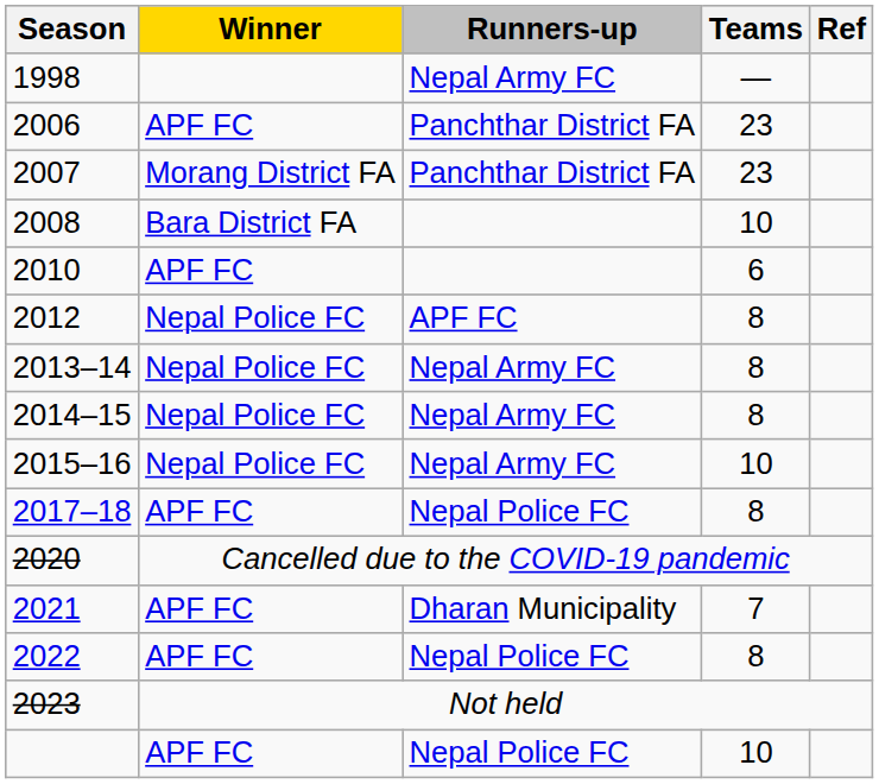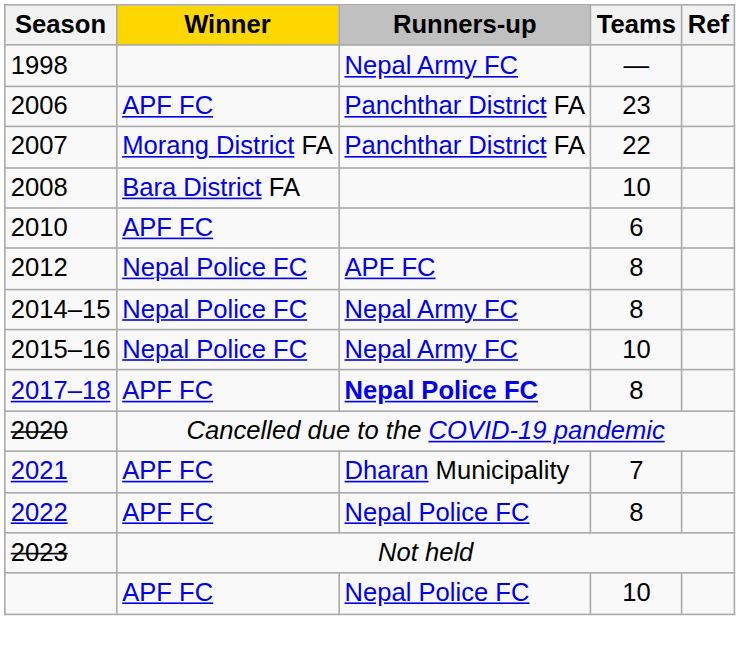 <table class="wikitable">
 <tr>
 <th>Season</th>
 <th style="background:gold">Winner</th>
 <th style="background:silver">Runners-up</th>
 <th>Teams</th>
 <th>Ref</th>
 </tr>
 <tr>
 <td>1998</td>
 <td></td>
 <td><a href='#'>Nepal Army FC</a></td>
 <td style="text-align:center">—</td>
 <td></td>
 </tr>
 <tr>
 <td>2006</td>
 <td><a href='#'>APF FC</a></td>
 <td><a href='#'>Panchthar District</a> FA</td>
 <td style="text-align:center">23</td>
 <td></td>
 </tr>
 <tr>
 <td>2007</td>
 <td><a href='#'>Morang District</a> FA</td>
 <td><a href='#'>Panchthar District</a> FA</td>
-<td style="text-align:center">23</td>
+<td style="text-align:center">22</td>
 <td></td>
 </tr>
 <tr>
 <td>2008</td>
 <td><a href='#'>Bara District</a> FA</td>
 <td></td>
 <td style="text-align:center">10</td>
 <td></td>
 </tr>
 <tr>
 <td>2010</td>
 <td><a href='#'>APF FC</a></td>
 <td></td>
 <td style="text-align:center">6</td>
 <td></td>
 </tr>
 <tr>
 <td>2012</td>
 <td><a href='#'>Nepal Police FC</a></td>
 <td><a href='#'>APF FC</a></td>
 <td style="text-align:center">8</td>
 <td></td>
 </tr>
 <tr>
-<td>2013–14</td>
-<td><a href='#'>Nepal Police FC</a></td>
-<td><a href='#'>Nepal Army FC</a></td>
-<td style="text-align:center">8</td>
-<td></td>
-</tr>
-<tr>
 <td>2014–15</td>
 <td><a href='#'>Nepal Police FC</a></td>
 <td><a href='#'>Nepal Army FC</a></td>
 <td style="text-align:center">8</td>
 <td></td>
 </tr>
 <tr>
 <td>2015–16</td>
 <td><a href='#'>Nepal Police FC</a></td>
 <td><a href='#'>Nepal Army FC</a></td>
 <td style="text-align:center">10</td>
 <td></td>
 </tr>
 <tr>
 <td><a href='#'>2017–18</a></td>
 <td><a href='#'>APF FC</a></td>
-<td><a href='#'>Nepal Police FC</a></td>
+<td><strong><a href='#'>Nepal Police FC</a></strong></td>
 <td style="text-align:center">8</td>
 <td></td>
 </tr>
 <tr>
 <td><s>2020</s></td>
 <td colspan="4" style="text-align:center;"><em>Cancelled due to the <a href='#'>COVID-19 pandemic</a></em></td>
 </tr>
 <tr>
 <td><a href='#'>2021</a></td>
 <td><a href='#'>APF FC</a></td>
 <td><a href='#'>Dharan</a> Municipality</td>
 <td style="text-align:center">7</td>
 <td></td>
 </tr>
 <tr>
 <td><a href='#'>2022</a></td>
 <td><a href='#'>APF FC</a></td>
 <td><a href='#'>Nepal Police FC</a></td>
 <td style="text-align:center">8</td>
 <td></td>
 </tr>
 <tr>
 <td><s>2023</s></td>
 <td colspan="4" style="text-align:center;"><em>Not held</em></td>
 </tr>
 <tr>
 <td></td>
 <td><a href='#'>APF FC</a></td>
 <td><a href='#'>Nepal Police FC</a></td>
 <td style="text-align:center">10</td>
 <td></td>
 </tr>
 </table>
